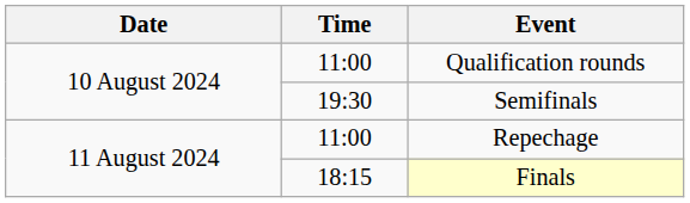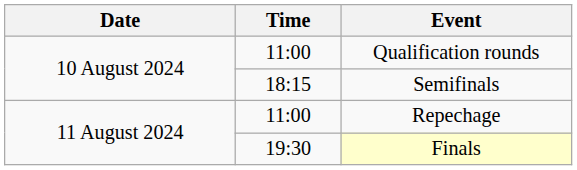 <table class = "wikitable" style="text-align:center;">
 <tr>
 <th width=176>Date</th>
 <th width=76>Time</th>
 <th width=176>Event</th>
 </tr>
 <tr>
 <td rowspan=2>10 August 2024</td>
 <td>11:00</td>
 <td>Qualification rounds</td>
 </tr>
 <tr>
-<td>19:30</td>
+<td>18:15</td>
 <td>Semifinals</td>
 </tr>
 <tr>
 <td rowspan=2>11 August 2024</td>
 <td>11:00</td>
 <td>Repechage</td>
 </tr>
 <tr>
-<td>18:15</td>
+<td>19:30</td>
 <td bgcolor=ffffcc>Finals</td>
 </tr>
 </table>
